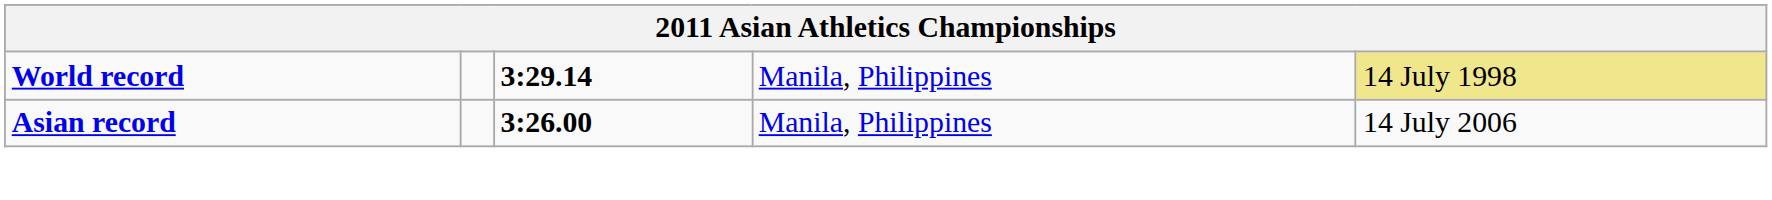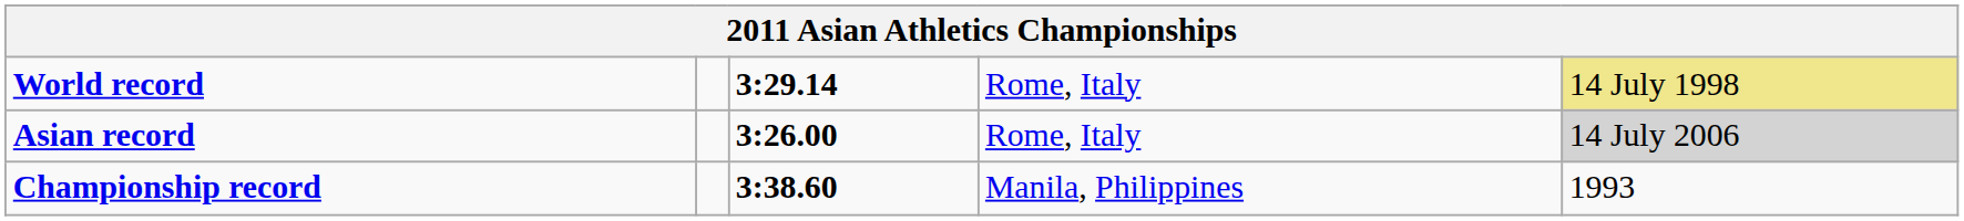 <table class="wikitable" width=75%>
 <tr>
 <th colspan="5">2011 Asian Athletics Championships</th>
 </tr>
 <tr>
 <td><strong><a href='#'>World record</a></strong></td>
 <td></td>
 <td><strong>3:29.14</strong></td>
-<td><a href='#'>Manila</a>, <a href='#'>Philippines</a></td>
+<td><a href='#'>Rome</a>, <a href='#'>Italy</a></td>
 <td style="background: khaki;">14 July 1998</td>
 </tr>
 <tr>
 <td><strong><a href='#'>Asian record</a></strong></td>
 <td></td>
 <td><strong>3:26.00</strong></td>
+<td><a href='#'>Rome</a>, <a href='#'>Italy</a></td>
+<td style="background: lightgrey;">14 July 2006</td>
+</tr>
+<tr>
+<td><strong><a href='#'>Championship record</a></strong></td>
+<td></td>
+<td><strong>3:38.60</strong></td>
 <td><a href='#'>Manila</a>, <a href='#'>Philippines</a></td>
-<td>14 July 2006</td>
+<td>1993</td>
 </tr>
 </table>
